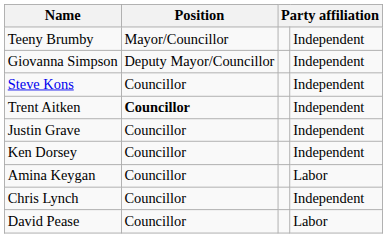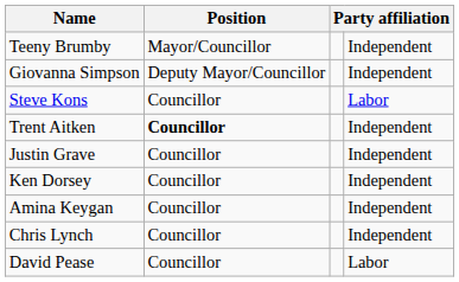 <table class="wikitable">
 <tr>
 <th>Name</th>
 <th>Position</th>
 <th colspan=2>Party affiliation</th>
 </tr>
 <tr>
 <td>Teeny Brumby</td>
 <td>Mayor/Councillor</td>
 <td> </td>
 <td>Independent</td>
 </tr>
 <tr>
 <td>Giovanna Simpson</td>
 <td>Deputy Mayor/Councillor</td>
 <td> </td>
 <td>Independent</td>
 </tr>
 <tr>
 <td><a href='#'>Steve Kons</a></td>
 <td>Councillor</td>
 <td> </td>
-<td>Independent</td>
+<td><a href='#'>Labor</a></td>
 </tr>
 <tr>
 <td>Trent Aitken</td>
 <td><strong>Councillor</strong></td>
 <td> </td>
 <td>Independent</td>
 </tr>
 <tr>
 <td>Justin Grave</td>
 <td>Councillor</td>
 <td> </td>
 <td>Independent</td>
 </tr>
 <tr>
 <td>Ken Dorsey</td>
 <td>Councillor</td>
 <td> </td>
 <td>Independent</td>
 </tr>
 <tr>
 <td>Amina Keygan</td>
 <td>Councillor</td>
 <td> </td>
-<td>Labor</td>
+<td>Independent</td>
 </tr>
 <tr>
 <td>Chris Lynch</td>
 <td>Councillor</td>
 <td> </td>
 <td>Independent</td>
 </tr>
 <tr>
 <td>David Pease</td>
 <td>Councillor</td>
 <td> </td>
 <td>Labor</td>
 </tr>
 </table>
